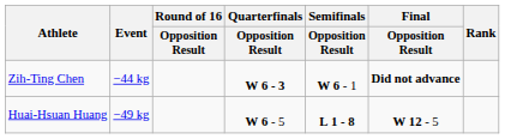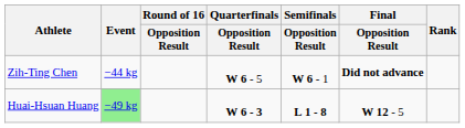 <table class="wikitable" style="font-size:90%;">
 <tr>
 <th rowspan=2>Athlete</th>
 <th rowspan=2>Event</th>
 <th>Round of 16</th>
 <th>Quarterfinals</th>
 <th>Semifinals</th>
 <th>Final</th>
 <th rowspan=2>Rank</th>
 </tr>
 <tr style="font-size:95%">
 <th>Opposition<br>Result</th>
 <th>Opposition<br>Result</th>
 <th>Opposition<br>Result</th>
 <th>Opposition<br>Result</th>
 </tr>
 <tr align=center>
 <td align=left><a href='#'>Zih-Ting Chen</a></td>
 <td align=left><a href='#'>−44 kg</a></td>
 <td></td>
-<td><br><strong>W</strong> <strong>6 - 3</strong></td>
+<td><br><strong>W</strong> <strong>6</strong> - 5</td>
 <td><br><strong>W</strong> <strong>6</strong> - 1</td>
 <td><strong>Did not advance</strong></td>
 <td></td>
 </tr>
 <tr align=center>
 <td align=left><a href='#'>Huai-Hsuan Huang</a></td>
-<td align=left><a href='#'>−49 kg</a></td>
+<td align=left style="background: lightgreen;"><a href='#'>−49 kg</a></td>
 <td></td>
-<td><br><strong>W</strong> <strong>6</strong> - 5</td>
+<td><br><strong>W</strong> <strong>6 - 3</strong></td>
 <td><br><strong>L</strong> <strong>1 - 8</strong></td>
 <td><br><strong>W</strong> <strong>12</strong> - 5</td>
 <td></td>
 </tr>
 </table>
